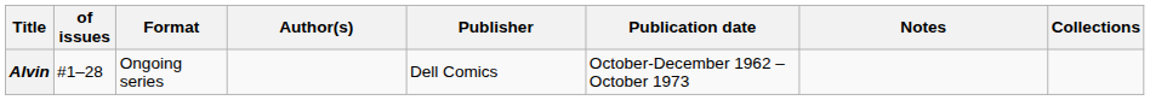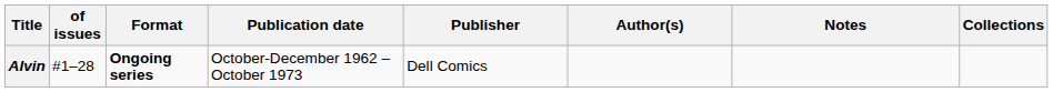 <table class="wikitable">
 <tr>
 <th>Title</th>
 <th style="width:40pt"> of issues</th>
 <th style="width:75pt">Format</th>
+<th style="width:150pt">Publication date</th>
+<th style="width:125pt">Publisher</th>
 <th style="width:125pt">Author(s)</th>
-<th style="width:125pt">Publisher</th>
-<th style="width:150pt">Publication date</th>
 <th style="width:175pt">Notes</th>
 <th>Collections</th>
 </tr>
 <tr>
 <th><em>Alvin</em></th>
 <td>#1–28</td>
-<td>Ongoing series</td>
+<td><strong>Ongoing series</strong></td>
+<td>October-December 1962 – October 1973</td>
+<td>Dell Comics</td>
 <td></td>
-<td>Dell Comics</td>
-<td>October-December 1962 – October 1973</td>
 <td></td>
 <td></td>
 </tr>
 </table>
